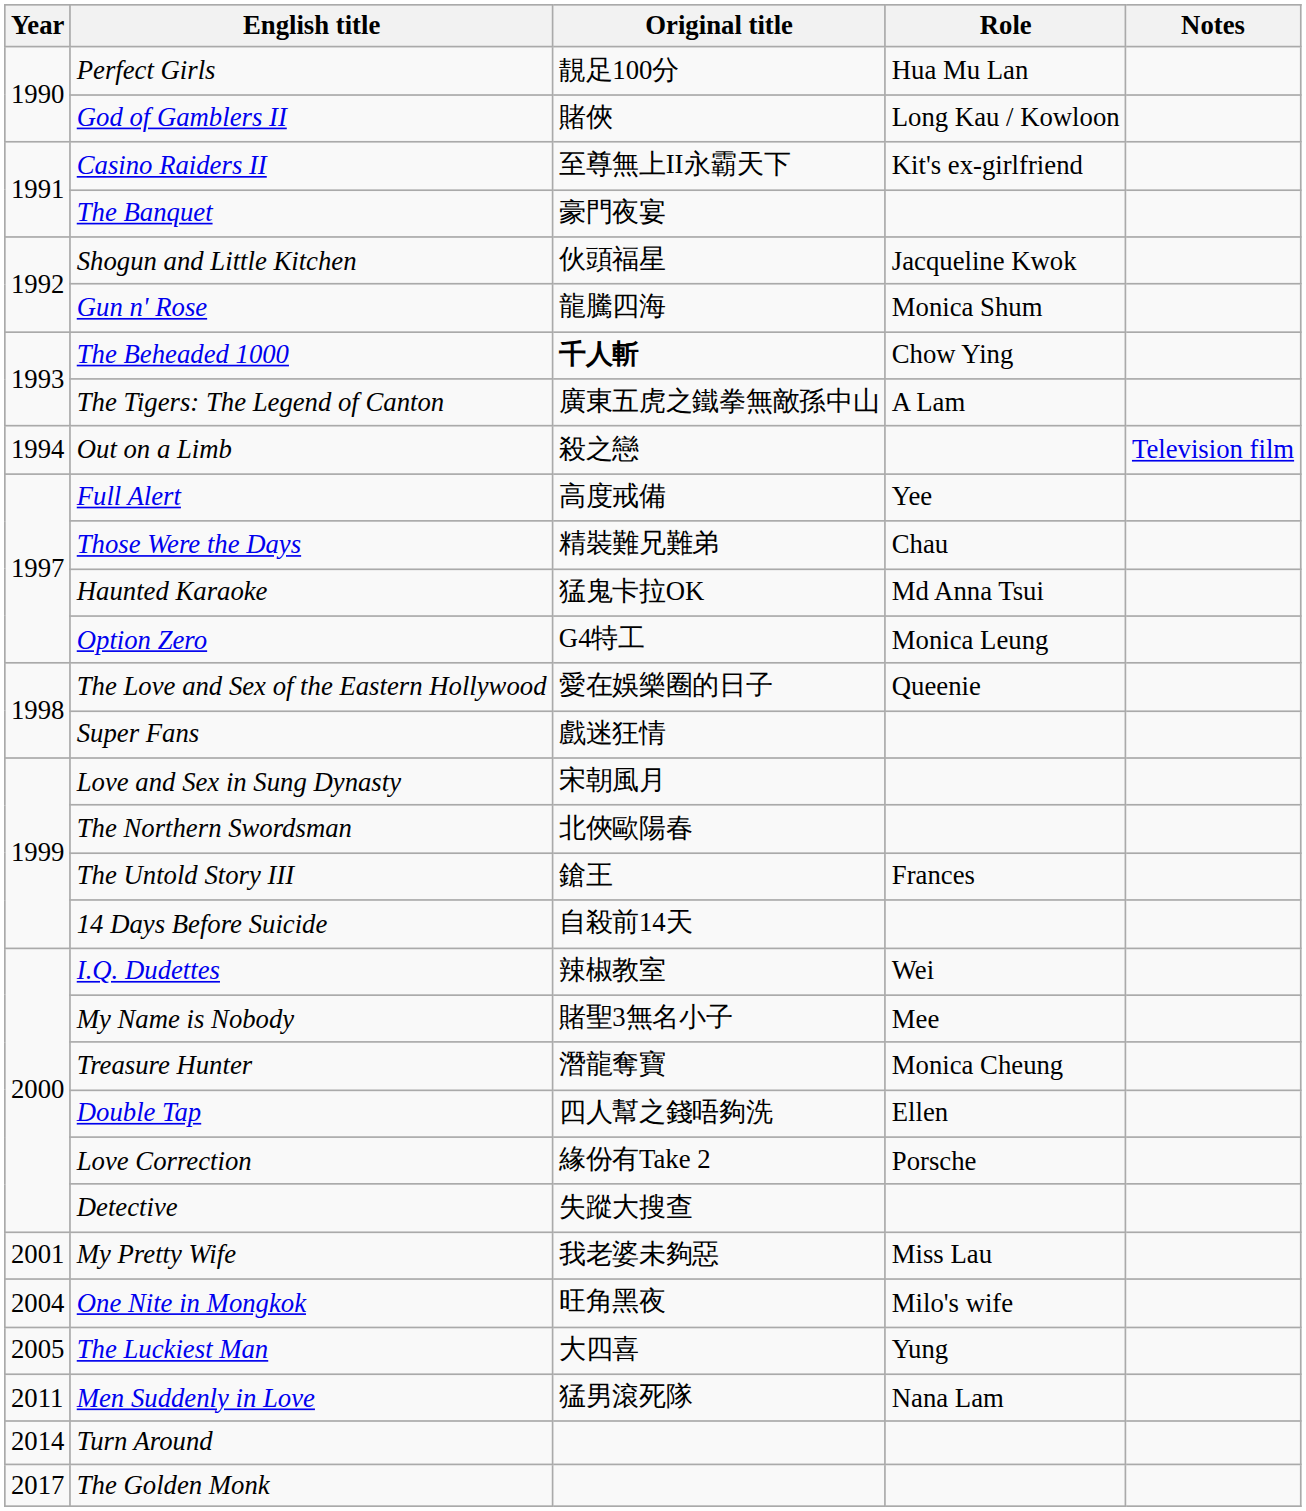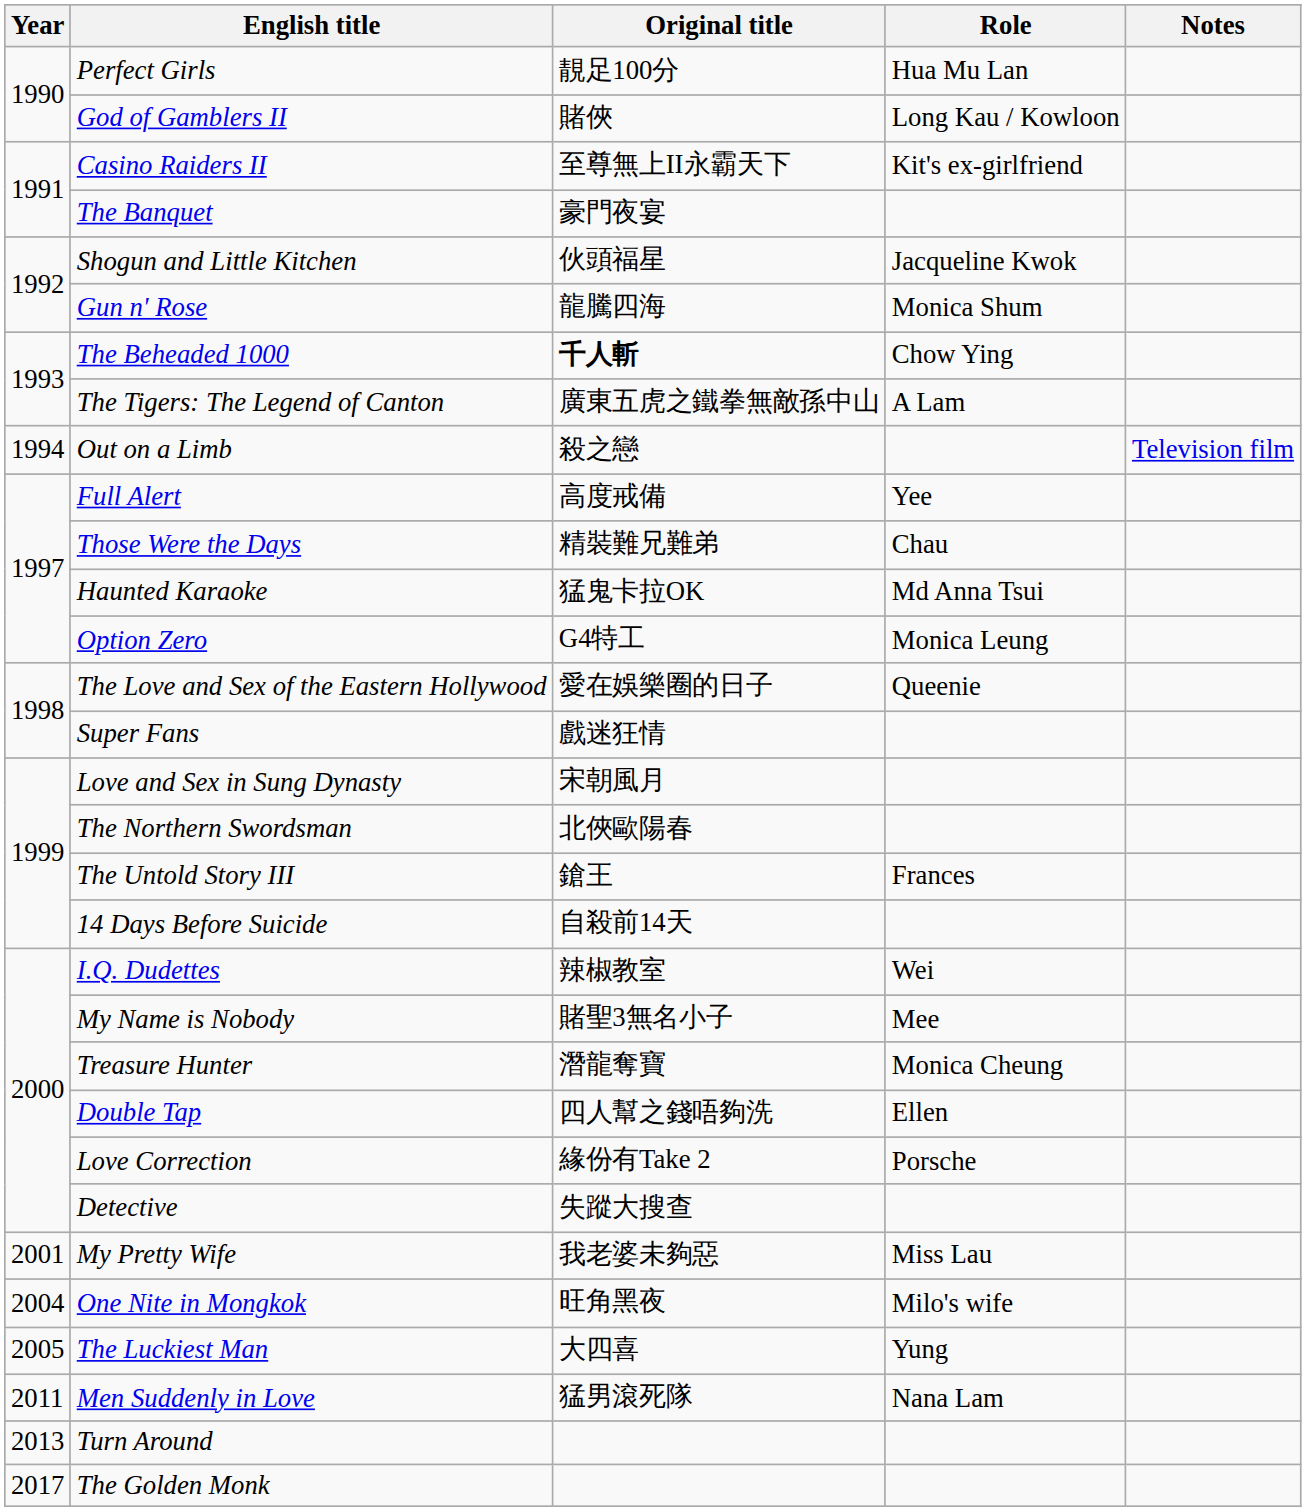 <table class="wikitable sortable">
 <tr>
 <th>Year</th>
 <th>English title</th>
 <th>Original title</th>
 <th>Role</th>
 <th class="unsortable">Notes</th>
 </tr>
 <tr>
 <td rowspan=2>1990</td>
 <td><em>Perfect Girls</em></td>
 <td>靚足100分</td>
 <td>Hua Mu Lan</td>
 <td></td>
 </tr>
 <tr>
 <td><em><a href='#'>God of Gamblers II</a></em></td>
 <td>賭俠</td>
 <td>Long Kau / Kowloon</td>
 <td></td>
 </tr>
 <tr>
 <td rowspan=2>1991</td>
 <td><em><a href='#'>Casino Raiders II</a></em></td>
 <td>至尊無上II永霸天下</td>
 <td>Kit's ex-girlfriend</td>
 <td></td>
 </tr>
 <tr>
 <td><em><a href='#'>The Banquet</a></em></td>
 <td>豪門夜宴</td>
 <td></td>
 <td></td>
 </tr>
 <tr>
 <td rowspan=2>1992</td>
 <td><em>Shogun and Little Kitchen</em></td>
 <td>伙頭福星</td>
 <td>Jacqueline Kwok</td>
 <td></td>
 </tr>
 <tr>
 <td><em><a href='#'>Gun n' Rose</a></em></td>
 <td>龍騰四海</td>
 <td>Monica Shum</td>
 <td></td>
 </tr>
 <tr>
 <td rowspan=2>1993</td>
 <td><em><a href='#'>The Beheaded 1000</a></em></td>
 <td><strong>千人斬</strong></td>
 <td>Chow Ying</td>
 <td></td>
 </tr>
 <tr>
 <td><em>The Tigers: The Legend of Canton</em></td>
 <td>廣東五虎之鐵拳無敵孫中山</td>
 <td>A Lam</td>
 <td></td>
 </tr>
 <tr>
 <td>1994</td>
 <td><em>Out on a Limb</em></td>
 <td>殺之戀</td>
 <td></td>
 <td><a href='#'>Television film</a></td>
 </tr>
 <tr>
 <td rowspan=4>1997</td>
 <td><em><a href='#'>Full Alert</a></em></td>
 <td>高度戒備</td>
 <td>Yee</td>
 <td></td>
 </tr>
 <tr>
 <td><em><a href='#'>Those Were the Days</a></em></td>
 <td>精裝難兄難弟</td>
 <td>Chau</td>
 <td></td>
 </tr>
 <tr>
 <td><em>Haunted Karaoke</em></td>
 <td>猛鬼卡拉OK</td>
 <td>Md Anna Tsui</td>
 <td></td>
 </tr>
 <tr>
 <td><em><a href='#'>Option Zero</a></em></td>
 <td>G4特工</td>
 <td>Monica Leung</td>
 <td></td>
 </tr>
 <tr>
 <td rowspan=2>1998</td>
 <td><em>The Love and Sex of the Eastern Hollywood</em></td>
 <td>愛在娛樂圈的日子</td>
 <td>Queenie</td>
 <td></td>
 </tr>
 <tr>
 <td><em>Super Fans</em></td>
 <td>戲迷狂情</td>
 <td></td>
 <td></td>
 </tr>
 <tr>
 <td rowspan=4>1999</td>
 <td><em>Love and Sex in Sung Dynasty</em></td>
 <td>宋朝風月</td>
 <td></td>
 <td></td>
 </tr>
 <tr>
 <td><em>The Northern Swordsman</em></td>
 <td>北俠歐陽春</td>
 <td></td>
 <td></td>
 </tr>
 <tr>
 <td><em>The Untold Story III</em></td>
 <td>鎗王</td>
 <td>Frances</td>
 <td></td>
 </tr>
 <tr>
 <td><em>14 Days Before Suicide</em></td>
 <td>自殺前14天</td>
 <td></td>
 <td></td>
 </tr>
 <tr>
 <td rowspan=6>2000</td>
 <td><em><a href='#'>I.Q. Dudettes</a></em></td>
 <td>辣椒教室</td>
 <td>Wei</td>
 <td></td>
 </tr>
 <tr>
 <td><em>My Name is Nobody</em></td>
 <td>賭聖3無名小子</td>
 <td>Mee</td>
 <td></td>
 </tr>
 <tr>
 <td><em>Treasure Hunter</em></td>
 <td>潛龍奪寶</td>
 <td>Monica Cheung</td>
 <td></td>
 </tr>
 <tr>
 <td><em><a href='#'>Double Tap</a></em></td>
 <td>四人幫之錢唔夠洗</td>
 <td>Ellen</td>
 <td></td>
 </tr>
 <tr>
 <td><em>Love Correction</em></td>
 <td>緣份有Take 2</td>
 <td>Porsche</td>
 <td></td>
 </tr>
 <tr>
 <td><em>Detective</em></td>
 <td>失蹤大搜查</td>
 <td></td>
 <td></td>
 </tr>
 <tr>
 <td>2001</td>
 <td><em>My Pretty Wife</em></td>
 <td>我老婆未夠惡</td>
 <td>Miss Lau</td>
 <td></td>
 </tr>
 <tr>
 <td>2004</td>
 <td><em><a href='#'>One Nite in Mongkok</a></em></td>
 <td>旺角黑夜</td>
 <td>Milo's wife</td>
 <td></td>
 </tr>
 <tr>
 <td>2005</td>
 <td><em><a href='#'>The Luckiest Man</a></em></td>
 <td>大四喜</td>
 <td>Yung</td>
 <td></td>
 </tr>
 <tr>
 <td>2011</td>
 <td><em><a href='#'>Men Suddenly in Love</a></em></td>
 <td>猛男滾死隊</td>
 <td>Nana Lam</td>
 <td></td>
 </tr>
 <tr>
-<td>2014</td>
+<td>2013</td>
 <td><em>Turn Around</em></td>
 <td></td>
 <td></td>
 <td></td>
 </tr>
 <tr>
 <td>2017</td>
 <td><em>The Golden Monk</em></td>
 <td></td>
 <td></td>
 <td></td>
 </tr>
 </table>
